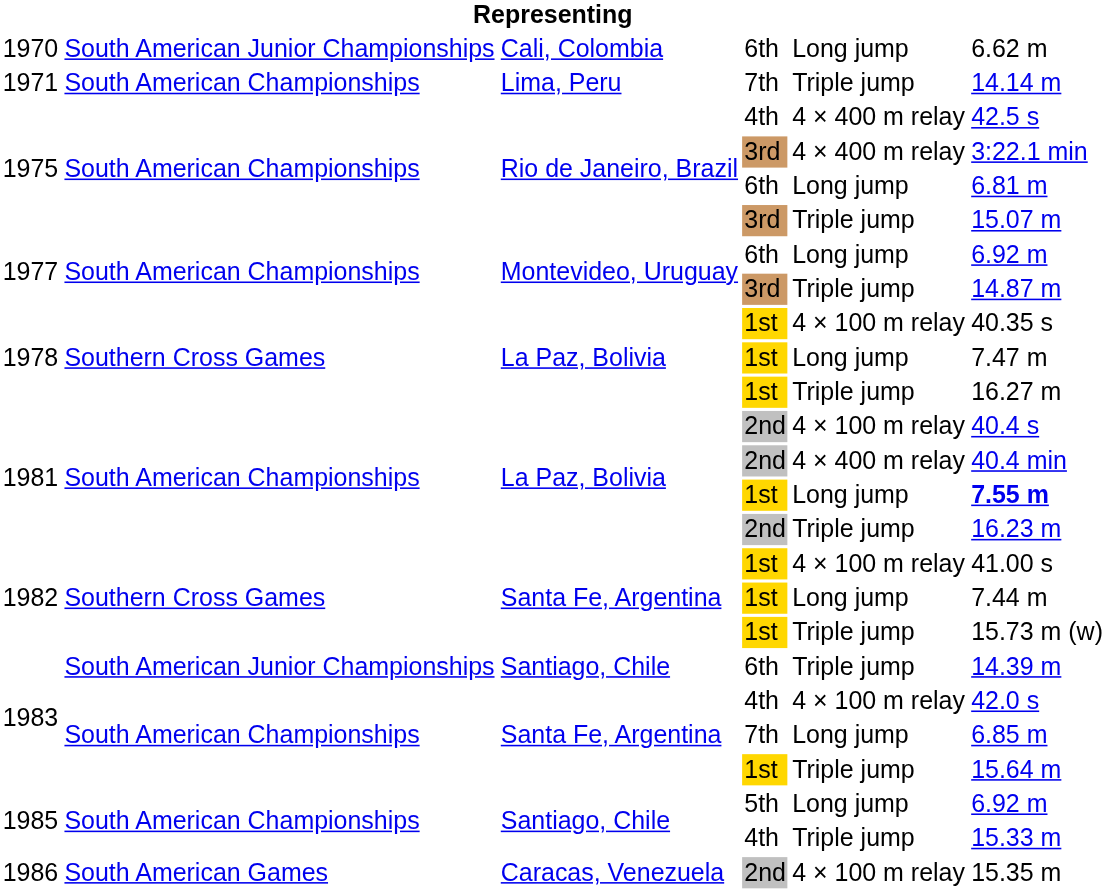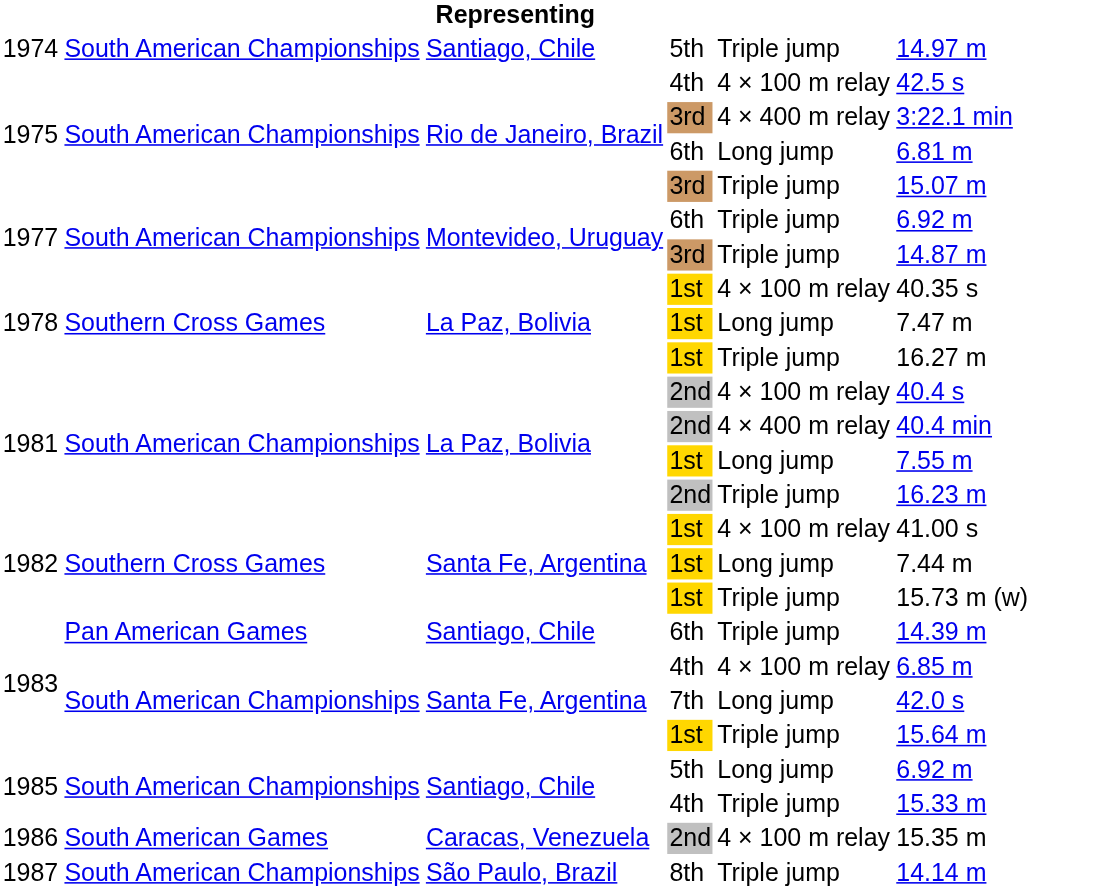 <table>
 <tr>
 <th colspan="6">Representing </th>
 </tr>
 <tr>
-<td>1970</td>
-<td><a href='#'>South American Junior Championships</a></td>
-<td><a href='#'>Cali, Colombia</a></td>
-<td>6th</td>
-<td>Long jump</td>
-<td>6.62 m</td>
-</tr>
-<tr>
-<td>1971</td>
+<td>1974</td>
 <td><a href='#'>South American Championships</a></td>
-<td><a href='#'>Lima, Peru</a></td>
-<td>7th</td>
+<td><a href='#'>Santiago, Chile</a></td>
+<td>5th</td>
 <td>Triple jump</td>
-<td><a href='#'>14.14 m</a></td>
+<td><a href='#'>14.97 m</a></td>
 </tr>
 <tr>
 <td rowspan=4>1975</td>
 <td rowspan=4><a href='#'>South American Championships</a></td>
 <td rowspan=4><a href='#'>Rio de Janeiro, Brazil</a></td>
 <td>4th</td>
-<td>4 × 400 m relay</td>
+<td>4 × 100 m relay</td>
 <td><a href='#'>42.5 s</a></td>
 </tr>
 <tr>
 <td bgcolor=cc9966>3rd</td>
 <td>4 × 400 m relay</td>
 <td><a href='#'>3:22.1 min</a></td>
 </tr>
 <tr>
 <td>6th</td>
 <td>Long jump</td>
 <td><a href='#'>6.81 m</a></td>
 </tr>
 <tr>
 <td bgcolor=cc9966>3rd</td>
 <td>Triple jump</td>
 <td><a href='#'>15.07 m</a></td>
 </tr>
 <tr>
 <td rowspan=2>1977</td>
 <td rowspan=2><a href='#'>South American Championships</a></td>
 <td rowspan=2><a href='#'>Montevideo, Uruguay</a></td>
 <td>6th</td>
-<td>Long jump</td>
+<td>Triple jump</td>
 <td><a href='#'>6.92 m</a></td>
 </tr>
 <tr>
 <td bgcolor=cc9966>3rd</td>
 <td>Triple jump</td>
 <td><a href='#'>14.87 m</a></td>
 </tr>
 <tr>
 <td rowspan=3>1978</td>
 <td rowspan=3><a href='#'>Southern Cross Games</a></td>
 <td rowspan=3><a href='#'>La Paz, Bolivia</a></td>
 <td bgcolor=gold>1st</td>
 <td>4 × 100 m relay</td>
 <td>40.35 s</td>
 </tr>
 <tr>
 <td bgcolor=gold>1st</td>
 <td>Long jump</td>
 <td>7.47 m</td>
 </tr>
 <tr>
 <td bgcolor=gold>1st</td>
 <td>Triple jump</td>
 <td>16.27 m</td>
 </tr>
 <tr>
 <td rowspan=4>1981</td>
 <td rowspan=4><a href='#'>South American Championships</a></td>
 <td rowspan=4><a href='#'>La Paz, Bolivia</a></td>
 <td bgcolor=silver>2nd</td>
 <td>4 × 100 m relay</td>
 <td><a href='#'>40.4 s</a></td>
 </tr>
 <tr>
 <td bgcolor=silver>2nd</td>
 <td>4 × 400 m relay</td>
 <td><a href='#'>40.4 min</a></td>
 </tr>
 <tr>
 <td bgcolor=gold>1st</td>
 <td>Long jump</td>
-<td><strong><a href='#'>7.55 m</a></strong></td>
+<td><a href='#'>7.55 m</a></td>
 </tr>
 <tr>
 <td bgcolor=silver>2nd</td>
 <td>Triple jump</td>
 <td><a href='#'>16.23 m</a></td>
 </tr>
 <tr>
 <td rowspan=3>1982</td>
 <td rowspan=3><a href='#'>Southern Cross Games</a></td>
 <td rowspan=3><a href='#'>Santa Fe, Argentina</a></td>
 <td bgcolor=gold>1st</td>
 <td>4 × 100 m relay</td>
 <td>41.00 s</td>
 </tr>
 <tr>
 <td bgcolor=gold>1st</td>
 <td>Long jump</td>
 <td>7.44 m</td>
 </tr>
 <tr>
 <td bgcolor=gold>1st</td>
 <td>Triple jump</td>
 <td>15.73 m (w)</td>
 </tr>
 <tr>
 <td rowspan=4>1983</td>
-<td><a href='#'>South American Junior Championships</a></td>
+<td><a href='#'>Pan American Games</a></td>
 <td><a href='#'>Santiago, Chile</a></td>
 <td>6th</td>
 <td>Triple jump</td>
 <td><a href='#'>14.39 m</a></td>
 </tr>
 <tr>
 <td rowspan=3><a href='#'>South American Championships</a></td>
 <td rowspan=3><a href='#'>Santa Fe, Argentina</a></td>
 <td>4th</td>
 <td>4 × 100 m relay</td>
-<td><a href='#'>42.0 s</a></td>
+<td><a href='#'>6.85 m</a></td>
 </tr>
 <tr>
 <td>7th</td>
 <td>Long jump</td>
-<td><a href='#'>6.85 m</a></td>
+<td><a href='#'>42.0 s</a></td>
 </tr>
 <tr>
 <td bgcolor=gold>1st</td>
 <td>Triple jump</td>
 <td><a href='#'>15.64 m</a></td>
 </tr>
 <tr>
 <td rowspan=2>1985</td>
 <td rowspan=2><a href='#'>South American Championships</a></td>
 <td rowspan=2><a href='#'>Santiago, Chile</a></td>
 <td>5th</td>
 <td>Long jump</td>
 <td><a href='#'>6.92 m</a></td>
 </tr>
 <tr>
 <td>4th</td>
 <td>Triple jump</td>
 <td><a href='#'>15.33 m</a></td>
 </tr>
 <tr>
 <td>1986</td>
 <td><a href='#'>South American Games</a></td>
 <td><a href='#'>Caracas, Venezuela</a></td>
 <td bgcolor=silver>2nd</td>
 <td>4 × 100 m relay</td>
 <td>15.35 m</td>
 </tr>
+<tr>
+<td>1987</td>
+<td><a href='#'>South American Championships</a></td>
+<td><a href='#'>São Paulo, Brazil</a></td>
+<td>8th</td>
+<td>Triple jump</td>
+<td><a href='#'>14.14 m</a></td>
+</tr>
 </table>
